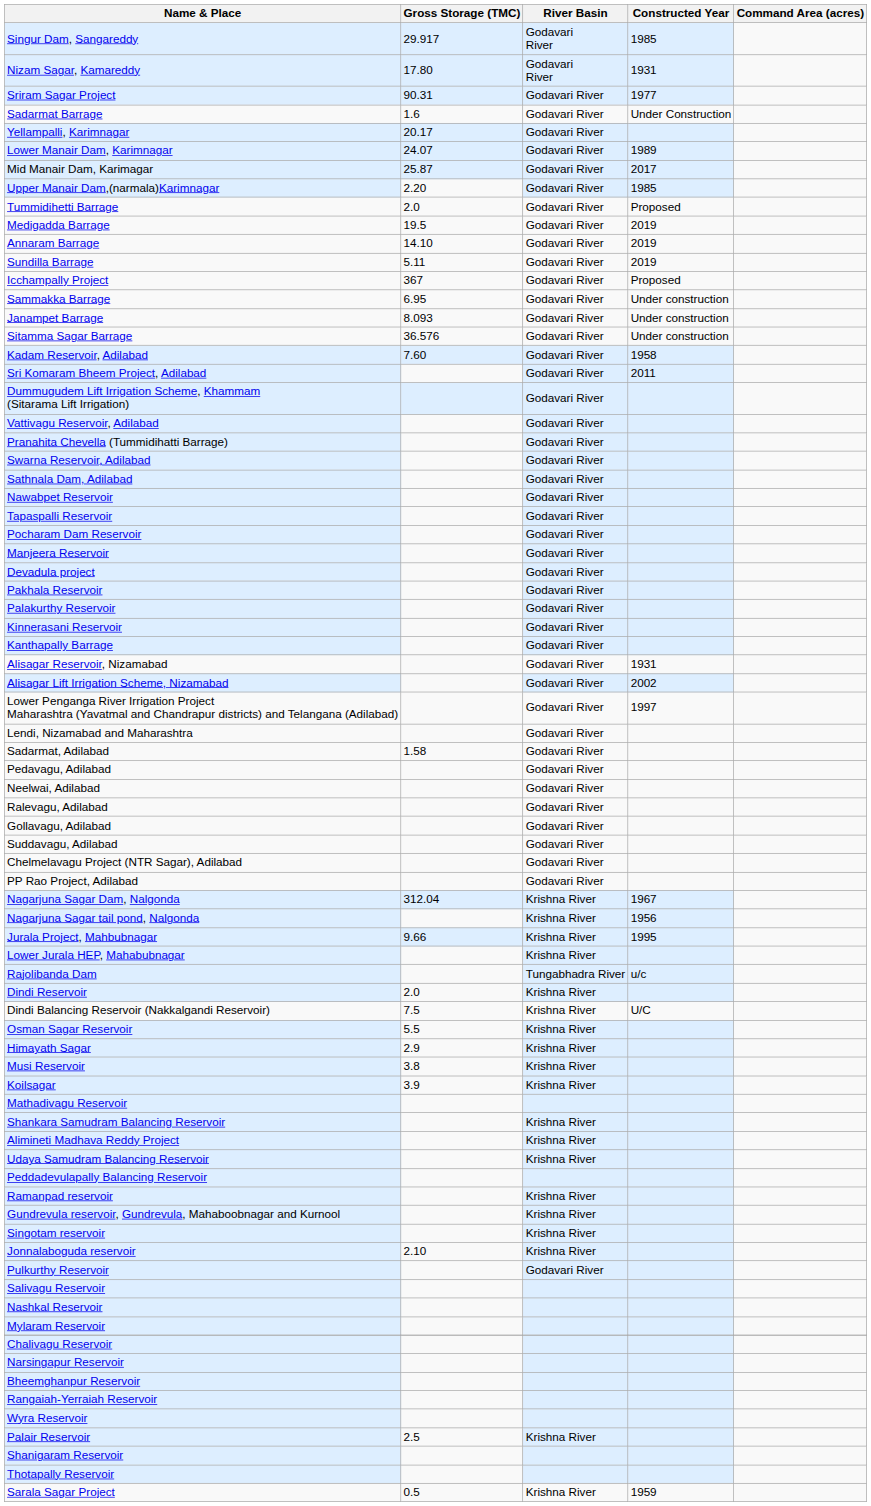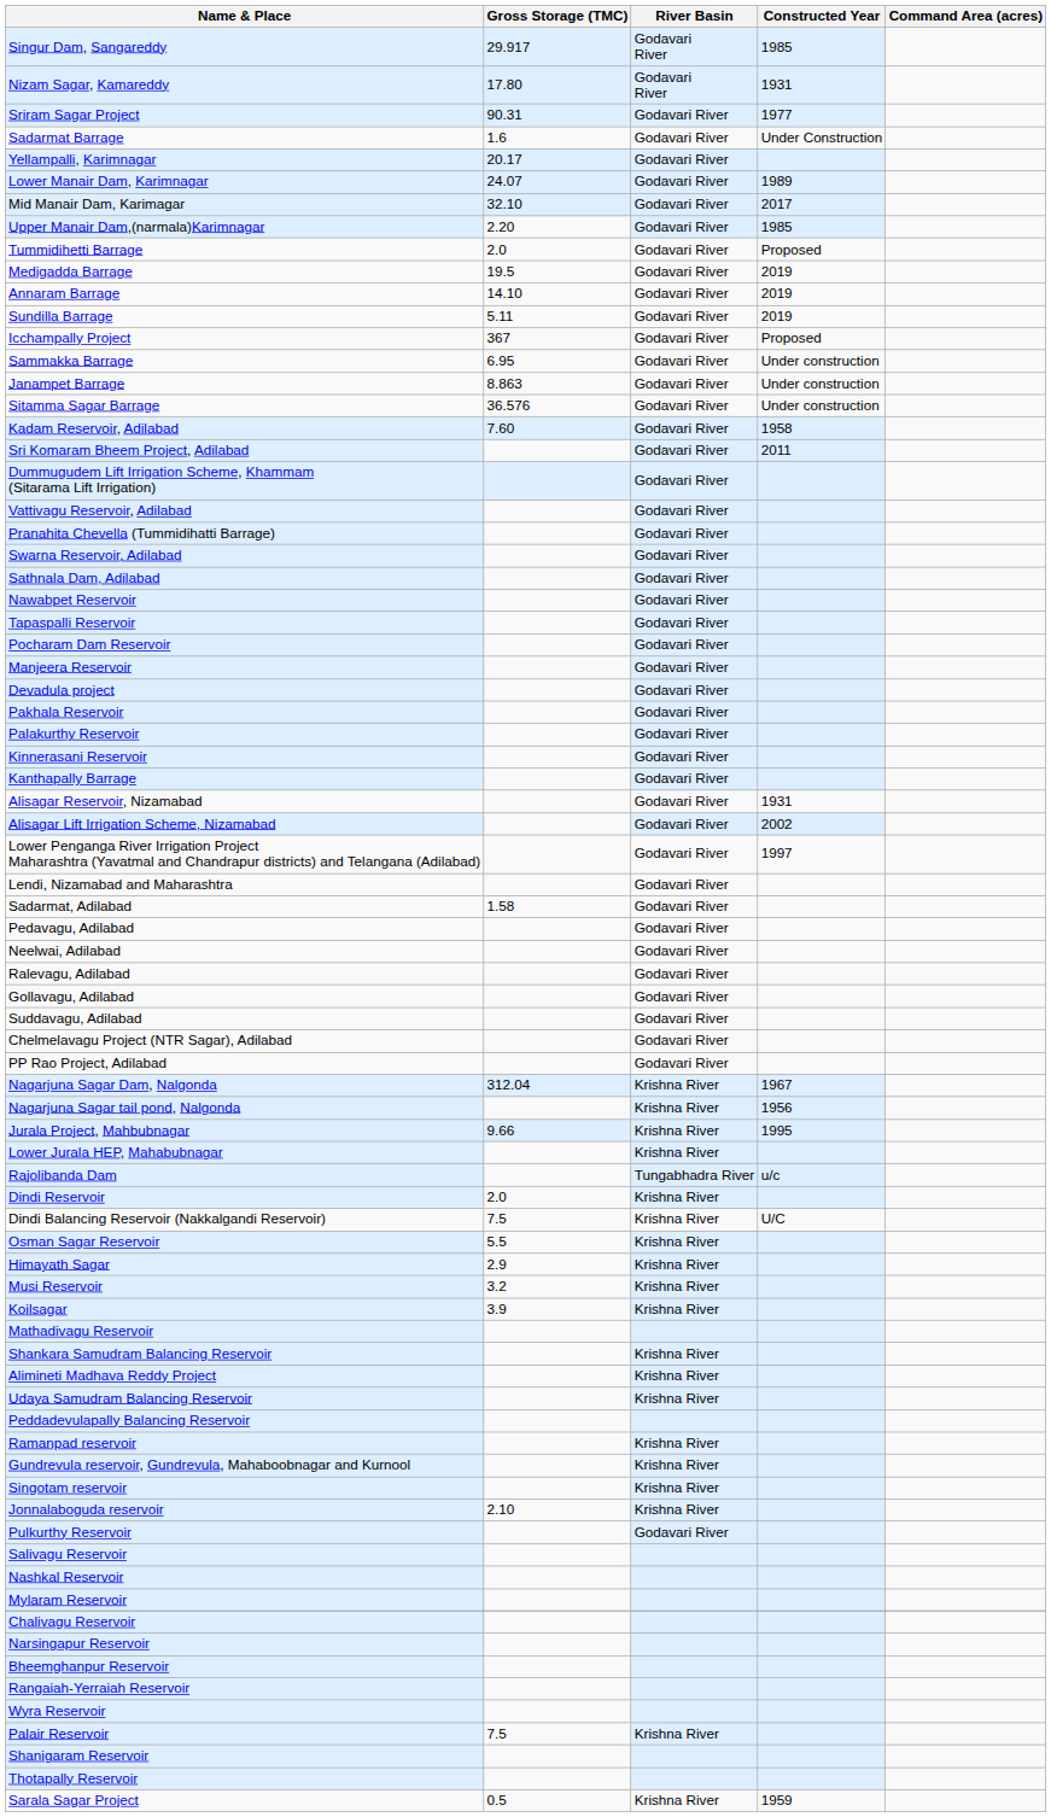 <table class="wikitable sortable mw-collapsible">
 <tr>
 <th bgcolor=#cccccc><strong>Name & Place</strong></th>
 <th>Gross Storage (TMC)</th>
 <th bgcolor="#cccccc">River Basin</th>
 <th bgcolor=#cccccc><strong>Constructed Year</strong></th>
 <th>Command Area (acres)</th>
 </tr>
 <tr>
 <td bgcolor="#DDEEFF"><a href='#'>Singur Dam</a>, <a href='#'>Sangareddy</a></td>
 <td bgcolor="#DDEEFF">29.917</td>
 <td bgcolor="#DDEEFF">Godavari<br>River</td>
 <td bgcolor="#DDEEFF">1985</td>
 <td></td>
 </tr>
 <tr>
 <td bgcolor="#DDEEFF"><a href='#'>Nizam Sagar</a>, <a href='#'>Kamareddy</a></td>
 <td bgcolor="#DDEEFF">17.80</td>
 <td bgcolor="#DDEEFF">Godavari<br>River</td>
 <td bgcolor="#DDEEFF">1931</td>
 <td></td>
 </tr>
 <tr>
 <td bgcolor="#DDEEFF"><a href='#'>Sriram Sagar Project</a></td>
 <td bgcolor="#DDEEFF">90.31</td>
 <td bgcolor="#DDEEFF">Godavari River</td>
 <td bgcolor="#DDEEFF">1977</td>
 <td></td>
 </tr>
 <tr>
 <td><a href='#'>Sadarmat Barrage</a></td>
 <td>1.6</td>
 <td>Godavari River</td>
 <td>Under Construction</td>
 <td></td>
 </tr>
 <tr>
 <td bgcolor="#DDEEFF"><a href='#'>Yellampalli</a>, <a href='#'>Karimnagar</a></td>
 <td bgcolor="#DDEEFF">20.17</td>
 <td bgcolor="#DDEEFF">Godavari River</td>
 <td bgcolor="#DDEEFF"></td>
 <td></td>
 </tr>
 <tr>
 <td bgcolor="#DDEEFF"><a href='#'>Lower Manair Dam</a>, <a href='#'>Karimnagar</a></td>
 <td bgcolor="#DDEEFF">24.07</td>
 <td bgcolor="#DDEEFF">Godavari River</td>
 <td bgcolor="#DDEEFF">1989</td>
 <td></td>
 </tr>
 <tr>
 <td bgcolor="#DDEEFF">Mid Manair Dam, Karimagar</td>
-<td bgcolor="#DDEEFF">25.87</td>
+<td bgcolor="#DDEEFF">32.10</td>
 <td bgcolor="#DDEEFF">Godavari River</td>
 <td bgcolor="#DDEEFF">2017</td>
 <td></td>
 </tr>
 <tr>
 <td bgcolor="#DDEEFF"><a href='#'>Upper Manair Dam</a>,(narmala)<a href='#'>Karimnagar</a></td>
 <td>2.20</td>
 <td bgcolor="#DDEEFF">Godavari River</td>
 <td bgcolor="#DDEEFF">1985</td>
 <td></td>
 </tr>
 <tr>
 <td><a href='#'>Tummidihetti Barrage</a></td>
 <td>2.0</td>
 <td>Godavari River</td>
 <td>Proposed</td>
 <td></td>
 </tr>
 <tr>
 <td><a href='#'>Medigadda Barrage</a></td>
 <td>19.5</td>
 <td>Godavari River</td>
 <td>2019</td>
 <td></td>
 </tr>
 <tr>
 <td><a href='#'>Annaram Barrage</a></td>
 <td>14.10</td>
 <td>Godavari River</td>
 <td>2019</td>
 <td></td>
 </tr>
 <tr>
 <td><a href='#'>Sundilla Barrage</a></td>
 <td>5.11</td>
 <td>Godavari River</td>
 <td>2019</td>
 <td></td>
 </tr>
 <tr>
 <td><a href='#'>Icchampally Project</a></td>
 <td>367</td>
 <td>Godavari River</td>
 <td>Proposed</td>
 <td></td>
 </tr>
 <tr>
 <td><a href='#'>Sammakka Barrage</a></td>
 <td>6.95</td>
 <td>Godavari River</td>
 <td>Under construction</td>
 <td></td>
 </tr>
 <tr>
 <td><a href='#'>Janampet Barrage</a></td>
-<td>8.093</td>
+<td>8.863</td>
 <td>Godavari River</td>
 <td>Under construction</td>
 <td></td>
 </tr>
 <tr>
 <td><a href='#'>Sitamma Sagar Barrage</a></td>
 <td>36.576</td>
 <td>Godavari River</td>
 <td>Under construction</td>
 <td></td>
 </tr>
 <tr>
 <td bgcolor="#DDEEFF"><a href='#'>Kadam Reservoir</a>, <a href='#'>Adilabad</a></td>
 <td bgcolor="#DDEEFF">7.60</td>
 <td bgcolor="#DDEEFF">Godavari River</td>
 <td bgcolor="#DDEEFF">1958</td>
 <td></td>
 </tr>
 <tr>
 <td bgcolor="#DDEEFF"><a href='#'>Sri Komaram Bheem Project</a>, <a href='#'>Adilabad</a></td>
 <td></td>
 <td bgcolor="#DDEEFF">Godavari River</td>
 <td bgcolor="#DDEEFF">2011</td>
 <td></td>
 </tr>
 <tr>
 <td bgcolor="#DDEEFF"><a href='#'>Dummugudem Lift Irrigation Scheme</a>, <a href='#'>Khammam</a><br>(Sitarama Lift Irrigation)</td>
 <td bgcolor="#DDEEFF"></td>
 <td bgcolor="#DDEEFF">Godavari River</td>
 <td bgcolor="#DDEEFF"></td>
 <td></td>
 </tr>
 <tr>
 <td bgcolor="#DDEEFF"><a href='#'>Vattivagu Reservoir</a>, <a href='#'>Adilabad</a></td>
 <td></td>
 <td bgcolor="#DDEEFF">Godavari River</td>
 <td bgcolor="#DDEEFF"></td>
 <td></td>
 </tr>
 <tr>
 <td bgcolor="#DDEEFF"><a href='#'>Pranahita Chevella</a> (Tummidihatti Barrage)</td>
 <td></td>
 <td bgcolor="#DDEEFF">Godavari River</td>
 <td bgcolor="#DDEEFF"></td>
 <td></td>
 </tr>
 <tr>
 <td bgcolor="#DDEEFF"><a href='#'>Swarna Reservoir, Adilabad</a></td>
 <td></td>
 <td bgcolor="#DDEEFF">Godavari River</td>
 <td bgcolor="#DDEEFF"></td>
 <td></td>
 </tr>
 <tr>
 <td bgcolor="#DDEEFF"><a href='#'>Sathnala Dam, Adilabad</a></td>
 <td></td>
 <td bgcolor="#DDEEFF">Godavari River</td>
 <td bgcolor="#DDEEFF"></td>
 <td></td>
 </tr>
 <tr>
 <td bgcolor="#DDEEFF"><a href='#'>Nawabpet Reservoir</a></td>
 <td></td>
 <td bgcolor="#DDEEFF">Godavari River</td>
 <td bgcolor="#DDEEFF"></td>
 <td></td>
 </tr>
 <tr>
 <td bgcolor="#DDEEFF"><a href='#'>Tapaspalli Reservoir</a></td>
 <td></td>
 <td bgcolor="#DDEEFF">Godavari River</td>
 <td bgcolor="#DDEEFF"></td>
 <td></td>
 </tr>
 <tr>
 <td bgcolor="#DDEEFF"><a href='#'>Pocharam Dam Reservoir</a></td>
 <td></td>
 <td bgcolor="#DDEEFF">Godavari River</td>
 <td bgcolor="#DDEEFF"></td>
 <td></td>
 </tr>
 <tr>
 <td bgcolor="#DDEEFF"><a href='#'>Manjeera Reservoir</a></td>
 <td></td>
 <td bgcolor="#DDEEFF">Godavari River</td>
 <td bgcolor="#DDEEFF"></td>
 <td></td>
 </tr>
 <tr>
 <td bgcolor="#DDEEFF"><a href='#'>Devadula project</a></td>
 <td></td>
 <td bgcolor="#DDEEFF">Godavari River</td>
 <td bgcolor="#DDEEFF"></td>
 <td></td>
 </tr>
 <tr>
 <td bgcolor="#DDEEFF"><a href='#'>Pakhala Reservoir</a></td>
 <td></td>
 <td bgcolor="#DDEEFF">Godavari River</td>
 <td bgcolor="#DDEEFF"></td>
 <td></td>
 </tr>
 <tr>
 <td bgcolor="#DDEEFF"><a href='#'>Palakurthy Reservoir</a></td>
 <td></td>
 <td bgcolor="#DDEEFF">Godavari River</td>
 <td bgcolor="#DDEEFF"></td>
 <td></td>
 </tr>
 <tr>
 <td bgcolor="#DDEEFF"><a href='#'>Kinnerasani Reservoir</a></td>
 <td></td>
 <td bgcolor="#DDEEFF">Godavari River</td>
 <td bgcolor="#DDEEFF"></td>
 <td></td>
 </tr>
 <tr>
 <td bgcolor="#DDEEFF"><a href='#'>Kanthapally Barrage</a></td>
 <td></td>
 <td bgcolor="#DDEEFF">Godavari River</td>
 <td bgcolor="#DDEEFF"></td>
 <td></td>
 </tr>
 <tr>
 <td><a href='#'>Alisagar Reservoir</a>, Nizamabad</td>
 <td></td>
 <td>Godavari River</td>
 <td>1931</td>
 <td></td>
 </tr>
 <tr>
 <td bgcolor="#DDEEFF"><a href='#'>Alisagar Lift Irrigation Scheme, Nizamabad</a></td>
 <td></td>
 <td bgcolor="#DDEEFF">Godavari River</td>
 <td bgcolor="#DDEEFF">2002</td>
 <td></td>
 </tr>
 <tr>
 <td>Lower Penganga River Irrigation Project<br>Maharashtra (Yavatmal and Chandrapur districts) and Telangana (Adilabad)</td>
 <td></td>
 <td>Godavari River</td>
 <td>1997</td>
 <td></td>
 </tr>
 <tr>
 <td>Lendi, Nizamabad and Maharashtra</td>
 <td></td>
 <td>Godavari River</td>
 <td></td>
 <td></td>
 </tr>
 <tr>
 <td>Sadarmat, Adilabad</td>
 <td>1.58</td>
 <td>Godavari River</td>
 <td></td>
 <td></td>
 </tr>
 <tr>
 <td>Pedavagu, Adilabad</td>
 <td></td>
 <td>Godavari River</td>
 <td></td>
 <td></td>
 </tr>
 <tr>
 <td>Neelwai, Adilabad</td>
 <td></td>
 <td>Godavari River</td>
 <td></td>
 <td></td>
 </tr>
 <tr>
 <td>Ralevagu, Adilabad</td>
 <td></td>
 <td>Godavari River</td>
 <td></td>
 <td></td>
 </tr>
 <tr>
 <td>Gollavagu, Adilabad</td>
 <td></td>
 <td>Godavari River</td>
 <td></td>
 <td></td>
 </tr>
 <tr>
 <td>Suddavagu, Adilabad</td>
 <td></td>
 <td>Godavari River</td>
 <td></td>
 <td></td>
 </tr>
 <tr>
 <td>Chelmelavagu Project (NTR Sagar), Adilabad</td>
 <td></td>
 <td>Godavari River</td>
 <td></td>
 <td></td>
 </tr>
 <tr>
 <td>PP Rao Project, Adilabad</td>
 <td></td>
 <td>Godavari River</td>
 <td></td>
 <td></td>
 </tr>
 <tr>
 <td bgcolor="#DDEEFF"><a href='#'>Nagarjuna Sagar Dam</a>, <a href='#'>Nalgonda</a></td>
 <td bgcolor="#DDEEFF">312.04</td>
 <td bgcolor="#DDEEFF">Krishna River</td>
 <td bgcolor="#DDEEFF">1967</td>
 <td></td>
 </tr>
 <tr>
 <td bgcolor=#DDEEFF><a href='#'>Nagarjuna Sagar tail pond</a>, <a href='#'>Nalgonda</a></td>
 <td></td>
 <td bgcolor="#DDEEFF">Krishna River</td>
 <td bgcolor=#DDEEFF>1956</td>
 <td></td>
 </tr>
 <tr>
 <td bgcolor=#DDEEFF><a href='#'>Jurala Project</a>, <a href='#'>Mahbubnagar</a></td>
 <td bgcolor="#DDEEFF">9.66</td>
 <td bgcolor="#DDEEFF">Krishna River</td>
 <td bgcolor=#DDEEFF>1995</td>
 <td></td>
 </tr>
 <tr>
 <td bgcolor=#DDEEFF><a href='#'>Lower Jurala HEP</a>, <a href='#'>Mahabubnagar</a></td>
 <td></td>
 <td bgcolor="#DDEEFF">Krishna River</td>
 <td bgcolor=#DDEEFF></td>
 <td></td>
 </tr>
 <tr>
 <td bgcolor=#DDEEFF><a href='#'>Rajolibanda Dam</a></td>
 <td></td>
 <td bgcolor="#DDEEFF">Tungabhadra River</td>
 <td bgcolor=#DDEEFF>u/c</td>
 <td></td>
 </tr>
 <tr>
 <td bgcolor=#DDEEFF><a href='#'>Dindi Reservoir</a></td>
 <td>2.0</td>
 <td bgcolor="#DDEEFF">Krishna River</td>
 <td bgcolor=#DDEEFF></td>
 <td></td>
 </tr>
 <tr>
 <td>Dindi Balancing Reservoir (Nakkalgandi Reservoir)</td>
 <td>7.5</td>
 <td>Krishna River</td>
 <td>U/C</td>
 <td></td>
 </tr>
 <tr>
 <td bgcolor=#DDEEFF><a href='#'>Osman Sagar Reservoir</a></td>
 <td>5.5</td>
 <td bgcolor="#DDEEFF">Krishna River</td>
 <td bgcolor=#DDEEFF></td>
 <td></td>
 </tr>
 <tr>
 <td bgcolor=#DDEEFF><a href='#'>Himayath Sagar</a></td>
 <td>2.9</td>
 <td bgcolor="#DDEEFF">Krishna River</td>
 <td bgcolor=#DDEEFF></td>
 <td></td>
 </tr>
 <tr>
 <td bgcolor=#DDEEFF><a href='#'>Musi Reservoir</a></td>
-<td>3.8</td>
+<td>3.2</td>
 <td bgcolor="#DDEEFF">Krishna River</td>
 <td bgcolor=#DDEEFF></td>
 <td></td>
 </tr>
 <tr>
 <td bgcolor=#DDEEFF><a href='#'>Koilsagar</a></td>
 <td>3.9</td>
 <td bgcolor="#DDEEFF">Krishna River</td>
 <td bgcolor=#DDEEFF></td>
 <td></td>
 </tr>
 <tr>
 <td bgcolor=#DDEEFF><a href='#'>Mathadivagu Reservoir</a></td>
 <td></td>
 <td bgcolor="#DDEEFF"></td>
 <td bgcolor=#DDEEFF></td>
 <td></td>
 </tr>
 <tr>
 <td bgcolor=#DDEEFF><a href='#'>Shankara Samudram Balancing Reservoir</a></td>
 <td></td>
 <td bgcolor="#DDEEFF">Krishna River</td>
 <td bgcolor=#DDEEFF></td>
 <td></td>
 </tr>
 <tr>
 <td bgcolor=#DDEEFF><a href='#'>Alimineti Madhava Reddy Project</a></td>
 <td></td>
 <td bgcolor="#DDEEFF">Krishna River</td>
 <td bgcolor=#DDEEFF></td>
 <td></td>
 </tr>
 <tr>
 <td bgcolor=#DDEEFF><a href='#'>Udaya Samudram Balancing Reservoir</a></td>
 <td></td>
 <td bgcolor="#DDEEFF">Krishna River</td>
 <td bgcolor=#DDEEFF></td>
 <td></td>
 </tr>
 <tr>
 <td bgcolor=#DDEEFF><a href='#'>Peddadevulapally Balancing Reservoir</a></td>
 <td></td>
 <td bgcolor="#DDEEFF"></td>
 <td bgcolor=#DDEEFF></td>
 <td></td>
 </tr>
 <tr>
 <td bgcolor=#DDEEFF><a href='#'>Ramanpad reservoir</a></td>
 <td></td>
 <td bgcolor="#DDEEFF">Krishna River</td>
 <td bgcolor=#DDEEFF></td>
 <td></td>
 </tr>
 <tr>
 <td bgcolor=#DDEEFF><a href='#'>Gundrevula reservoir</a>, <a href='#'>Gundrevula</a>, Mahaboobnagar and Kurnool</td>
 <td></td>
 <td bgcolor="#DDEEFF">Krishna River</td>
 <td bgcolor=#DDEEFF></td>
 <td></td>
 </tr>
 <tr>
 <td bgcolor=#DDEEFF><a href='#'>Singotam reservoir</a></td>
 <td></td>
 <td bgcolor="#DDEEFF">Krishna River</td>
 <td bgcolor=#DDEEFF></td>
 <td></td>
 </tr>
 <tr>
 <td bgcolor=#DDEEFF><a href='#'>Jonnalaboguda reservoir</a></td>
 <td>2.10</td>
 <td bgcolor="#DDEEFF">Krishna River</td>
 <td bgcolor=#DDEEFF></td>
 <td></td>
 </tr>
 <tr>
 <td bgcolor=#DDEEFF><a href='#'>Pulkurthy Reservoir</a></td>
 <td></td>
 <td bgcolor="#DDEEFF">Godavari River</td>
 <td bgcolor=#DDEEFF></td>
 <td></td>
 </tr>
 <tr>
 <td bgcolor=#DDEEFF><a href='#'>Salivagu Reservoir</a></td>
 <td></td>
 <td bgcolor="#DDEEFF"></td>
 <td bgcolor=#DDEEFF></td>
 <td></td>
 </tr>
 <tr>
 <td bgcolor=#DDEEFF><a href='#'>Nashkal Reservoir</a></td>
 <td></td>
 <td bgcolor="#DDEEFF"></td>
 <td bgcolor=#DDEEFF></td>
 <td></td>
 </tr>
 <tr>
 <td bgcolor=#DDEEFF><a href='#'>Mylaram Reservoir</a></td>
 <td></td>
 <td bgcolor="#DDEEFF"></td>
 <td bgcolor=#DDEEFF></td>
 <td></td>
 </tr>
 <tr>
 </tr>
 <tr>
 <td bgcolor=#DDEEFF><a href='#'>Chalivagu Reservoir</a></td>
 <td></td>
 <td bgcolor="#DDEEFF"></td>
 <td bgcolor=#DDEEFF></td>
 <td></td>
 </tr>
 <tr>
 <td bgcolor=#DDEEFF><a href='#'>Narsingapur Reservoir</a></td>
 <td></td>
 <td bgcolor="#DDEEFF"></td>
 <td bgcolor=#DDEEFF></td>
 <td></td>
 </tr>
 <tr>
 <td bgcolor=#DDEEFF><a href='#'>Bheemghanpur Reservoir</a></td>
 <td></td>
 <td bgcolor="#DDEEFF"></td>
 <td bgcolor=#DDEEFF></td>
 <td></td>
 </tr>
 <tr>
 <td bgcolor=#DDEEFF><a href='#'>Rangaiah-Yerraiah Reservoir</a></td>
 <td></td>
 <td bgcolor="#DDEEFF"></td>
 <td bgcolor=#DDEEFF></td>
 <td></td>
 </tr>
 <tr>
 <td bgcolor=#DDEEFF><a href='#'>Wyra Reservoir</a></td>
 <td></td>
 <td bgcolor="#DDEEFF"></td>
 <td bgcolor=#DDEEFF></td>
 <td></td>
 </tr>
 <tr>
 <td bgcolor=#DDEEFF><a href='#'>Palair Reservoir</a></td>
-<td>2.5</td>
+<td>7.5</td>
 <td bgcolor="#DDEEFF">Krishna River</td>
 <td bgcolor="#DDEEFF"></td>
 <td></td>
 </tr>
 <tr>
 <td bgcolor=#DDEEFF><a href='#'>Shanigaram Reservoir</a></td>
 <td></td>
 <td bgcolor="#DDEEFF"></td>
 <td bgcolor=#DDEEFF></td>
 <td></td>
 </tr>
 <tr>
 <td bgcolor=#DDEEFF><a href='#'>Thotapally Reservoir</a></td>
 <td></td>
 <td bgcolor="#DDEEFF"></td>
 <td bgcolor=#DDEEFF></td>
 <td></td>
 </tr>
 <tr>
 <td><a href='#'>Sarala Sagar Project</a></td>
 <td>0.5</td>
 <td>Krishna River</td>
 <td>1959</td>
 <td></td>
 </tr>
 </table>
